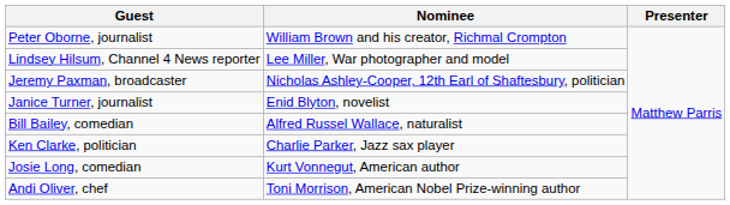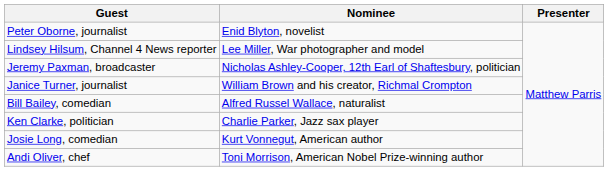 <table class="wikitable">
 <tr>
 <th>Guest</th>
 <th>Nominee</th>
 <th>Presenter</th>
 </tr>
 <tr>
 <td><a href='#'>Peter Oborne</a>, journalist</td>
-<td><a href='#'>William Brown</a> and his creator, <a href='#'>Richmal Crompton</a></td>
+<td><a href='#'>Enid Blyton</a>, novelist</td>
 <td rowspan="8"><a href='#'>Matthew Parris</a></td>
 </tr>
 <tr>
 <td><a href='#'>Lindsey Hilsum</a>, Channel 4 News reporter</td>
 <td><a href='#'>Lee Miller</a>, War photographer and model</td>
 </tr>
 <tr>
 <td><a href='#'>Jeremy Paxman</a>, broadcaster</td>
 <td><a href='#'>Nicholas Ashley-Cooper, 12th Earl of Shaftesbury</a>, politician</td>
 </tr>
 <tr>
 <td><a href='#'>Janice Turner</a>, journalist</td>
-<td><a href='#'>Enid Blyton</a>, novelist</td>
+<td><a href='#'>William Brown</a> and his creator, <a href='#'>Richmal Crompton</a></td>
 </tr>
 <tr>
 <td><a href='#'>Bill Bailey</a>, comedian</td>
 <td><a href='#'>Alfred Russel Wallace</a>, naturalist</td>
 </tr>
 <tr>
 <td><a href='#'>Ken Clarke</a>, politician</td>
 <td><a href='#'>Charlie Parker</a>, Jazz sax player</td>
 </tr>
 <tr>
 <td><a href='#'>Josie Long</a>, comedian</td>
 <td><a href='#'>Kurt Vonnegut</a>, American author</td>
 </tr>
 <tr>
 <td><a href='#'>Andi Oliver</a>, chef</td>
 <td><a href='#'>Toni Morrison</a>, American Nobel Prize-winning author</td>
 </tr>
 </table>
